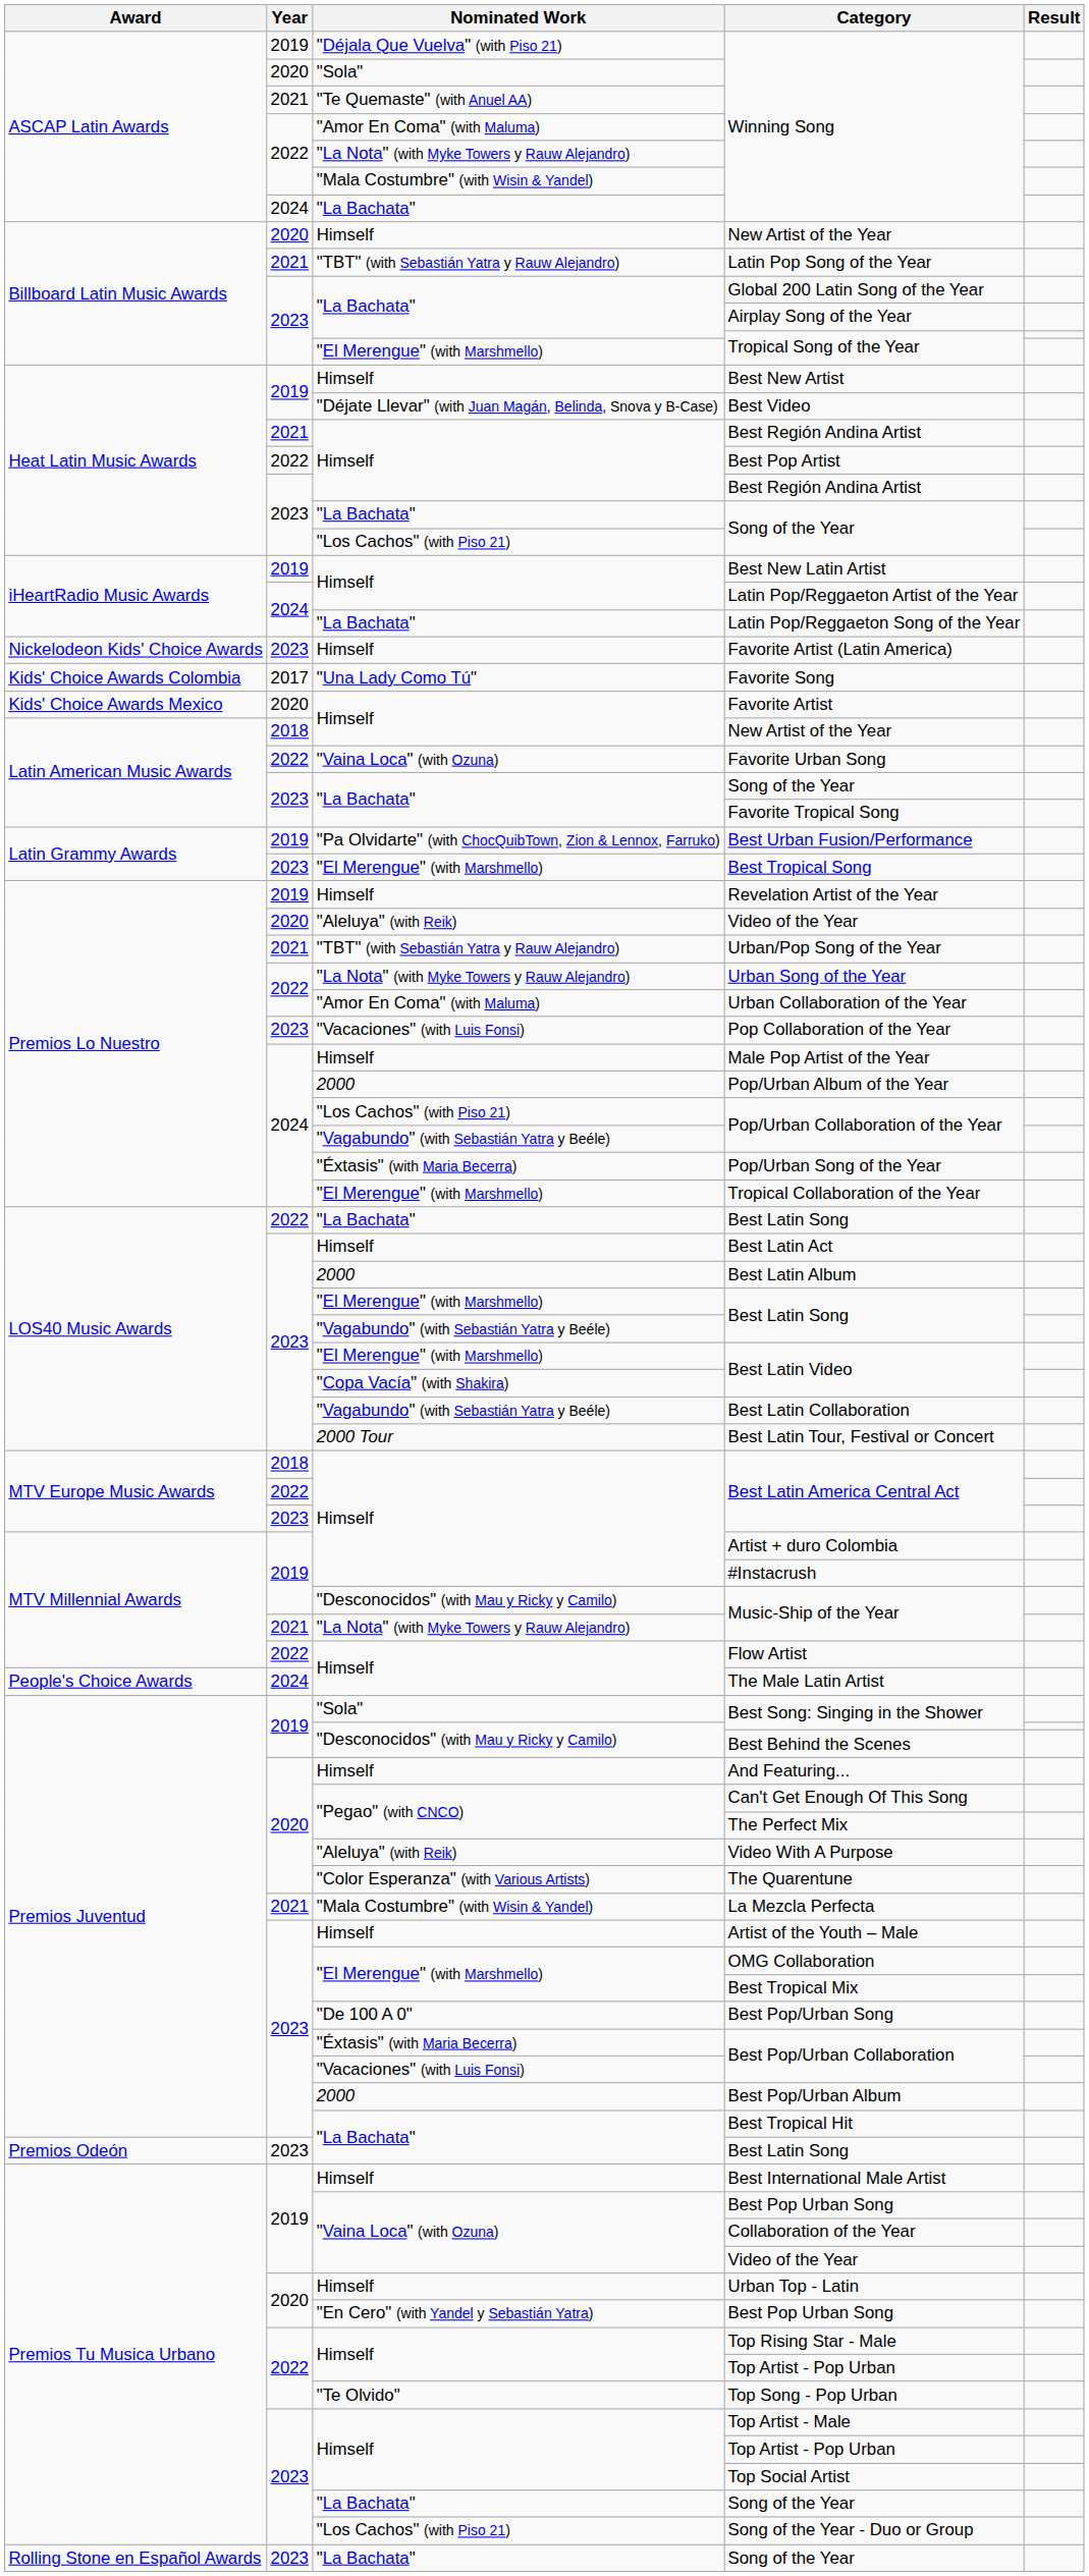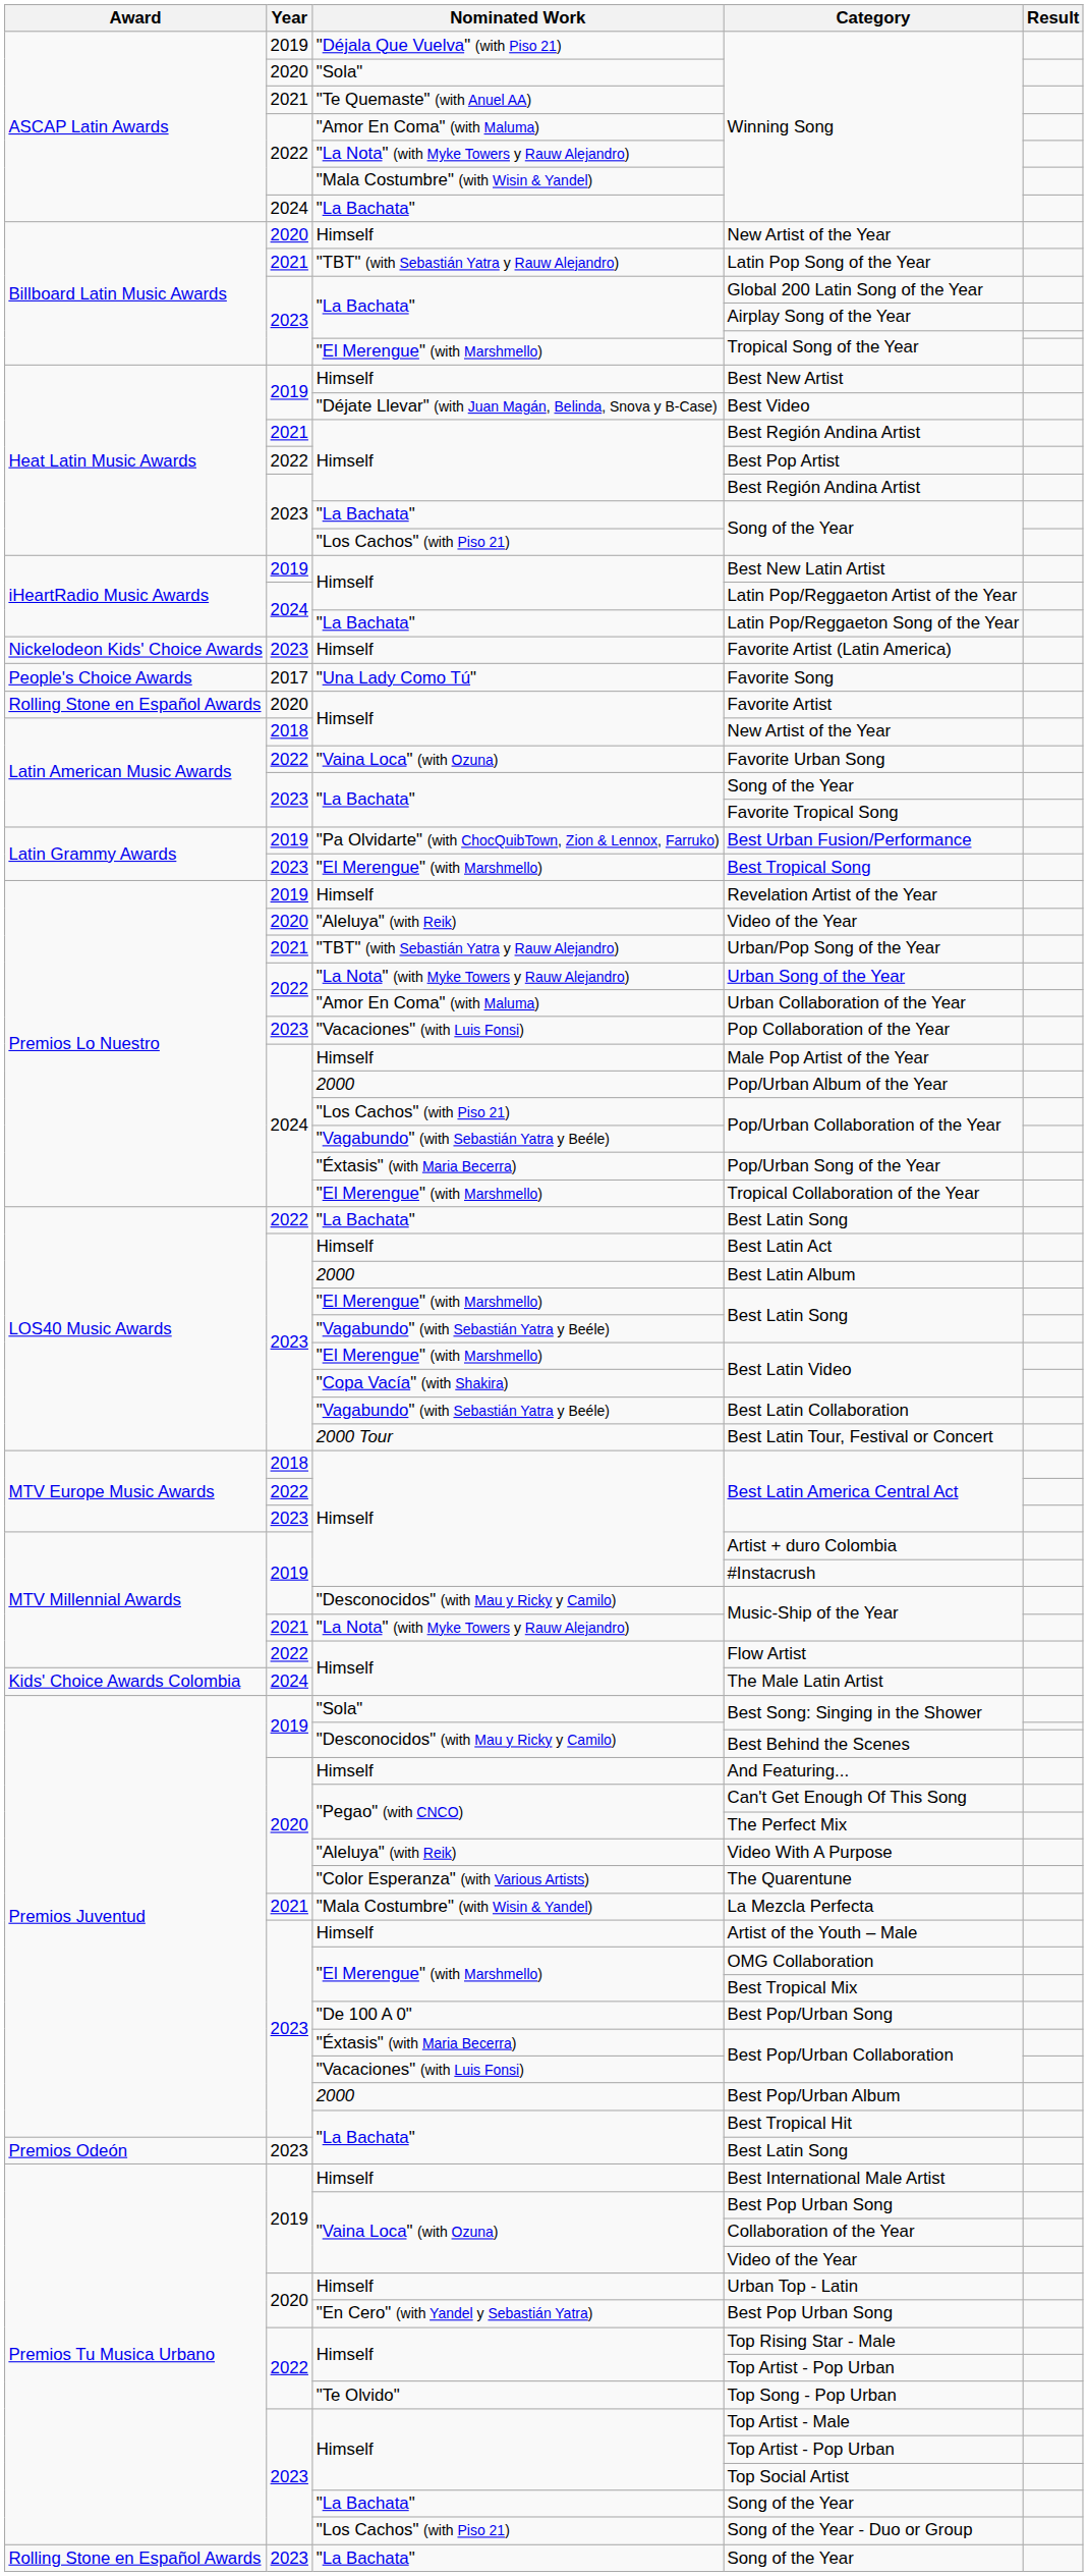 <table class="wikitable plainrowheaders">
 <tr>
 <th scope="col">Award</th>
 <th scope="col">Year</th>
 <th scope="col">Nominated Work</th>
 <th scope="col">Category</th>
 <th scope="col">Result</th>
 </tr>
 <tr>
 <td rowspan="7"><a href='#'>ASCAP Latin Awards</a></td>
 <td>2019</td>
 <td>"<a href='#'>Déjala Que Vuelva</a>" <small>(with <a href='#'>Piso 21</a>)</small></td>
 <td rowspan="7">Winning Song</td>
 <td></td>
 </tr>
 <tr>
 <td>2020</td>
 <td>"Sola"</td>
 <td></td>
 </tr>
 <tr>
 <td>2021</td>
 <td>"Te Quemaste" <small>(with <a href='#'>Anuel AA</a>)</small></td>
 <td></td>
 </tr>
 <tr>
 <td rowspan="3">2022</td>
 <td>"Amor En Coma" <small>(with <a href='#'>Maluma</a>)</small></td>
 <td></td>
 </tr>
 <tr>
 <td>"<a href='#'>La Nota</a>" <small>(with <a href='#'>Myke Towers</a> y <a href='#'>Rauw Alejandro</a>)</small></td>
 <td></td>
 </tr>
 <tr>
 <td>"Mala Costumbre" <small>(with <a href='#'>Wisin & Yandel</a>)</small></td>
 <td></td>
 </tr>
 <tr>
 <td>2024</td>
 <td>"<a href='#'>La Bachata</a>"</td>
 <td></td>
 </tr>
 <tr>
 <td rowspan="6"><a href='#'>Billboard Latin Music Awards</a></td>
 <td><a href='#'>2020</a></td>
 <td>Himself</td>
 <td>New Artist of the Year</td>
 <td></td>
 </tr>
 <tr>
 <td><a href='#'>2021</a></td>
 <td>"TBT" <small>(with <a href='#'>Sebastián Yatra</a> y <a href='#'>Rauw Alejandro</a>)</small></td>
 <td>Latin Pop Song of the Year</td>
 <td></td>
 </tr>
 <tr>
 <td rowspan="4"><a href='#'>2023</a></td>
 <td rowspan="3">"<a href='#'>La Bachata</a>"</td>
 <td>Global 200 Latin Song of the Year</td>
 <td></td>
 </tr>
 <tr>
 <td>Airplay Song of the Year</td>
 <td></td>
 </tr>
 <tr>
 <td rowspan="2">Tropical Song of the Year</td>
 <td></td>
 </tr>
 <tr>
 <td>"<a href='#'>El Merengue</a>" <small>(with <a href='#'>Marshmello</a>)</small></td>
 <td></td>
 </tr>
 <tr>
 <td rowspan="7"><a href='#'>Heat Latin Music Awards</a></td>
 <td rowspan="2"><a href='#'>2019</a></td>
 <td>Himself</td>
 <td>Best New Artist</td>
 <td></td>
 </tr>
 <tr>
 <td>"Déjate Llevar" <small>(with <a href='#'>Juan Magán</a>, <a href='#'>Belinda</a>, Snova y B-Case)</small></td>
 <td>Best Video</td>
 <td></td>
 </tr>
 <tr>
 <td><a href='#'>2021</a></td>
 <td rowspan="3">Himself</td>
 <td>Best Región Andina Artist</td>
 <td></td>
 </tr>
 <tr>
 <td>2022</td>
 <td>Best Pop Artist</td>
 <td></td>
 </tr>
 <tr>
 <td rowspan="3">2023</td>
 <td>Best Región Andina Artist</td>
 <td></td>
 </tr>
 <tr>
 <td>"<a href='#'>La Bachata</a>"</td>
 <td rowspan="2">Song of the Year</td>
 <td></td>
 </tr>
 <tr>
 <td>"Los Cachos" <small>(with <a href='#'>Piso 21</a>)</small></td>
 <td></td>
 </tr>
 <tr>
 <td rowspan="3"><a href='#'>iHeartRadio Music Awards</a></td>
 <td><a href='#'>2019</a></td>
 <td rowspan="2">Himself</td>
 <td>Best New Latin Artist</td>
 <td></td>
 </tr>
 <tr>
 <td rowspan="2"><a href='#'>2024</a></td>
 <td>Latin Pop/Reggaeton Artist of the Year</td>
 <td></td>
 </tr>
 <tr>
 <td>"<a href='#'>La Bachata</a>"</td>
 <td>Latin Pop/Reggaeton Song of the Year</td>
 <td></td>
 </tr>
 <tr>
 <td><a href='#'>Nickelodeon Kids' Choice Awards</a></td>
 <td><a href='#'>2023</a></td>
 <td>Himself</td>
 <td>Favorite Artist (Latin America)</td>
 <td></td>
 </tr>
 <tr>
-<td><a href='#'>Kids' Choice Awards Colombia</a></td>
+<td><a href='#'>People's Choice Awards</a></td>
 <td>2017</td>
 <td>"<a href='#'>Una Lady Como Tú</a>"</td>
 <td>Favorite Song</td>
 <td></td>
 </tr>
 <tr>
-<td><a href='#'>Kids' Choice Awards Mexico</a></td>
+<td><a href='#'>Rolling Stone en Español Awards</a></td>
 <td>2020</td>
 <td rowspan="2">Himself</td>
 <td>Favorite Artist</td>
 <td></td>
 </tr>
 <tr>
 <td rowspan="4"><a href='#'>Latin American Music Awards</a></td>
 <td><a href='#'>2018</a></td>
 <td>New Artist of the Year</td>
 <td></td>
 </tr>
 <tr>
 <td><a href='#'>2022</a></td>
 <td>"<a href='#'>Vaina Loca</a>" <small>(with <a href='#'>Ozuna</a>)</small></td>
 <td>Favorite Urban Song</td>
 <td></td>
 </tr>
 <tr>
 <td rowspan="2"><a href='#'>2023</a></td>
 <td rowspan="2">"<a href='#'>La Bachata</a>"</td>
 <td>Song of the Year</td>
 <td></td>
 </tr>
 <tr>
 <td>Favorite Tropical Song</td>
 <td></td>
 </tr>
 <tr>
 <td rowspan="2"><a href='#'>Latin Grammy Awards</a></td>
 <td><a href='#'>2019</a></td>
 <td>"Pa Olvidarte" <small>(with <a href='#'>ChocQuibTown</a>, <a href='#'>Zion & Lennox</a>, <a href='#'>Farruko</a>)</small></td>
 <td><a href='#'>Best Urban Fusion/Performance</a></td>
 <td></td>
 </tr>
 <tr>
 <td><a href='#'>2023</a></td>
 <td>"<a href='#'>El Merengue</a>" <small>(with <a href='#'>Marshmello</a>)</small></td>
 <td><a href='#'>Best Tropical Song</a></td>
 <td></td>
 </tr>
 <tr>
 <td rowspan="12"><a href='#'>Premios Lo Nuestro</a></td>
 <td><a href='#'>2019</a></td>
 <td>Himself</td>
 <td>Revelation Artist of the Year</td>
 <td></td>
 </tr>
 <tr>
 <td><a href='#'>2020</a></td>
 <td>"Aleluya" <small>(with <a href='#'>Reik</a>)</small></td>
 <td>Video of the Year</td>
 <td></td>
 </tr>
 <tr>
 <td><a href='#'>2021</a></td>
 <td>"TBT" <small>(with <a href='#'>Sebastián Yatra</a> y <a href='#'>Rauw Alejandro</a>)</small></td>
 <td>Urban/Pop Song of the Year</td>
 <td></td>
 </tr>
 <tr>
 <td rowspan="2"><a href='#'>2022</a></td>
 <td>"<a href='#'>La Nota</a>" <small>(with <a href='#'>Myke Towers</a> y <a href='#'>Rauw Alejandro</a>)</small></td>
 <td><a href='#'>Urban Song of the Year</a></td>
 <td></td>
 </tr>
 <tr>
 <td>"Amor En Coma" <small>(with <a href='#'>Maluma</a>)</small></td>
 <td>Urban Collaboration of the Year</td>
 <td></td>
 </tr>
 <tr>
 <td><a href='#'>2023</a></td>
 <td>"Vacaciones" <small>(with <a href='#'>Luis Fonsi</a>)</small></td>
 <td>Pop Collaboration of the Year</td>
 <td></td>
 </tr>
 <tr>
 <td rowspan="6">2024</td>
 <td>Himself</td>
 <td>Male Pop Artist of the Year</td>
 <td></td>
 </tr>
 <tr>
 <td><em>2000</em></td>
 <td>Pop/Urban Album of the Year</td>
 <td></td>
 </tr>
 <tr>
 <td>"Los Cachos" <small>(with <a href='#'>Piso 21</a>)</small></td>
 <td rowspan="2">Pop/Urban Collaboration of the Year</td>
 <td></td>
 </tr>
 <tr>
 <td>"<a href='#'>Vagabundo</a>" <small>(with <a href='#'>Sebastián Yatra</a> y Beéle)</small></td>
 <td></td>
 </tr>
 <tr>
 <td>"Éxtasis" <small>(with <a href='#'>Maria Becerra</a>)</small></td>
 <td>Pop/Urban Song of the Year</td>
 <td></td>
 </tr>
 <tr>
 <td>"<a href='#'>El Merengue</a>" <small>(with <a href='#'>Marshmello</a>)</small></td>
 <td>Tropical Collaboration of the Year</td>
 <td></td>
 </tr>
 <tr>
 <td rowspan="9"><a href='#'>LOS40 Music Awards</a></td>
 <td><a href='#'>2022</a></td>
 <td>"<a href='#'>La Bachata</a>"</td>
 <td>Best Latin Song</td>
 <td></td>
 </tr>
 <tr>
 <td rowspan="8"><a href='#'>2023</a></td>
 <td>Himself</td>
 <td>Best Latin Act</td>
 <td></td>
 </tr>
 <tr>
 <td><em>2000</em></td>
 <td>Best Latin Album</td>
 <td></td>
 </tr>
 <tr>
 <td>"<a href='#'>El Merengue</a>" <small>(with <a href='#'>Marshmello</a>)</small></td>
 <td rowspan="2">Best Latin Song</td>
 <td></td>
 </tr>
 <tr>
 <td>"<a href='#'>Vagabundo</a>" <small>(with <a href='#'>Sebastián Yatra</a> y Beéle)</small></td>
 <td></td>
 </tr>
 <tr>
 <td>"<a href='#'>El Merengue</a>" <small>(with <a href='#'>Marshmello</a>)</small></td>
 <td rowspan="2">Best Latin Video</td>
 <td></td>
 </tr>
 <tr>
 <td>"<a href='#'>Copa Vacía</a>" <small>(with <a href='#'>Shakira</a>)</small></td>
 <td></td>
 </tr>
 <tr>
 <td>"<a href='#'>Vagabundo</a>" <small>(with <a href='#'>Sebastián Yatra</a> y Beéle)</small></td>
 <td>Best Latin Collaboration</td>
 <td></td>
 </tr>
 <tr>
 <td><em>2000 Tour</em></td>
 <td>Best Latin Tour, Festival or Concert</td>
 <td></td>
 </tr>
 <tr>
 <td rowspan="3"><a href='#'>MTV Europe Music Awards</a></td>
 <td><a href='#'>2018</a></td>
 <td rowspan="5">Himself</td>
 <td rowspan="3"><a href='#'>Best Latin America Central Act</a></td>
 <td></td>
 </tr>
 <tr>
 <td><a href='#'>2022</a></td>
 <td></td>
 </tr>
 <tr>
 <td><a href='#'>2023</a></td>
 <td></td>
 </tr>
 <tr>
 <td rowspan="5"><a href='#'>MTV Millennial Awards</a></td>
 <td rowspan="3"><a href='#'>2019</a></td>
 <td>Artist + duro Colombia</td>
 <td></td>
 </tr>
 <tr>
 <td>#Instacrush</td>
 <td></td>
 </tr>
 <tr>
 <td>"Desconocidos" <small>(with <a href='#'>Mau y Ricky</a> y <a href='#'>Camilo</a>)</small></td>
 <td rowspan="2">Music-Ship of the Year</td>
 <td></td>
 </tr>
 <tr>
 <td><a href='#'>2021</a></td>
 <td>"<a href='#'>La Nota</a>" <small>(with <a href='#'>Myke Towers</a> y <a href='#'>Rauw Alejandro</a>)</small></td>
 <td></td>
 </tr>
 <tr>
 <td><a href='#'>2022</a></td>
 <td rowspan="2">Himself</td>
 <td>Flow Artist</td>
 <td></td>
 </tr>
 <tr>
-<td><a href='#'>People's Choice Awards</a></td>
+<td><a href='#'>Kids' Choice Awards Colombia</a></td>
 <td><a href='#'>2024</a></td>
 <td>The Male Latin Artist</td>
 <td></td>
 </tr>
 <tr>
 <td rowspan="17"><a href='#'>Premios Juventud</a></td>
 <td rowspan="3"><a href='#'>2019</a></td>
 <td>"Sola"</td>
 <td rowspan="2">Best Song: Singing in the Shower</td>
 <td></td>
 </tr>
 <tr>
 <td rowspan="2">"Desconocidos" <small>(with <a href='#'>Mau y Ricky</a> y <a href='#'>Camilo</a>)</small></td>
 <td></td>
 </tr>
 <tr>
 <td>Best Behind the Scenes</td>
 <td></td>
 </tr>
 <tr>
 <td rowspan="5"><a href='#'>2020</a></td>
 <td>Himself</td>
 <td>And Featuring...</td>
 <td></td>
 </tr>
 <tr>
 <td rowspan="2">"Pegao" <small>(with <a href='#'>CNCO</a>)</small></td>
 <td>Can't Get Enough Of This Song</td>
 <td></td>
 </tr>
 <tr>
 <td>The Perfect Mix</td>
 <td></td>
 </tr>
 <tr>
 <td>"Aleluya" <small>(with <a href='#'>Reik</a>)</small></td>
 <td>Video With A Purpose</td>
 <td></td>
 </tr>
 <tr>
 <td>"Color Esperanza" <small>(with <a href='#'>Various Artists</a>)</small></td>
 <td>The Quarentune</td>
 <td></td>
 </tr>
 <tr>
 <td><a href='#'>2021</a></td>
 <td>"Mala Costumbre" <small>(with <a href='#'>Wisin & Yandel</a>)</small></td>
 <td>La Mezcla Perfecta</td>
 <td></td>
 </tr>
 <tr>
 <td rowspan="8"><a href='#'>2023</a></td>
 <td>Himself</td>
 <td>Artist of the Youth – Male</td>
 <td></td>
 </tr>
 <tr>
 <td rowspan="2">"<a href='#'>El Merengue</a>" <small>(with <a href='#'>Marshmello</a>)</small></td>
 <td>OMG Collaboration</td>
 <td></td>
 </tr>
 <tr>
 <td>Best Tropical Mix</td>
 <td></td>
 </tr>
 <tr>
 <td>"De 100 A 0"</td>
 <td>Best Pop/Urban Song</td>
 <td></td>
 </tr>
 <tr>
 <td>"Éxtasis" <small>(with <a href='#'>Maria Becerra</a>)</small></td>
 <td rowspan="2">Best Pop/Urban Collaboration</td>
 <td></td>
 </tr>
 <tr>
 <td>"Vacaciones" <small>(with <a href='#'>Luis Fonsi</a>)</small></td>
 <td></td>
 </tr>
 <tr>
 <td><em>2000</em></td>
 <td>Best Pop/Urban Album</td>
 <td></td>
 </tr>
 <tr>
 <td rowspan="2">"<a href='#'>La Bachata</a>"</td>
 <td>Best Tropical Hit</td>
 <td></td>
 </tr>
 <tr>
 <td><a href='#'>Premios Odeón</a></td>
 <td>2023</td>
 <td>Best Latin Song</td>
 <td></td>
 </tr>
 <tr>
 <td rowspan="14"><a href='#'>Premios Tu Musica Urbano</a></td>
 <td rowspan="4">2019</td>
 <td>Himself</td>
 <td>Best International Male Artist</td>
 <td></td>
 </tr>
 <tr>
 <td rowspan="3">"<a href='#'>Vaina Loca</a>" <small>(with <a href='#'>Ozuna</a>)</small></td>
 <td>Best Pop Urban Song</td>
 <td></td>
 </tr>
 <tr>
 <td>Collaboration of the Year</td>
 <td></td>
 </tr>
 <tr>
 <td>Video of the Year</td>
 <td></td>
 </tr>
 <tr>
 <td rowspan="2">2020</td>
 <td>Himself</td>
 <td>Urban Top - Latin</td>
 <td></td>
 </tr>
 <tr>
 <td>"En Cero" <small>(with <a href='#'>Yandel</a> y <a href='#'>Sebastián Yatra</a>)</small></td>
 <td>Best Pop Urban Song</td>
 <td></td>
 </tr>
 <tr>
 <td rowspan="3"><a href='#'>2022</a></td>
 <td rowspan="2">Himself</td>
 <td>Top Rising Star - Male</td>
 <td></td>
 </tr>
 <tr>
 <td>Top Artist - Pop Urban</td>
 <td></td>
 </tr>
 <tr>
 <td>"Te Olvido"</td>
 <td>Top Song - Pop Urban</td>
 <td></td>
 </tr>
 <tr>
 <td rowspan="5"><a href='#'>2023</a></td>
 <td rowspan="3">Himself</td>
 <td>Top Artist - Male</td>
 <td></td>
 </tr>
 <tr>
 <td>Top Artist - Pop Urban</td>
 <td></td>
 </tr>
 <tr>
 <td>Top Social Artist</td>
 <td></td>
 </tr>
 <tr>
 <td>"<a href='#'>La Bachata</a>"</td>
 <td>Song of the Year</td>
 <td></td>
 </tr>
 <tr>
 <td>"Los Cachos" <small>(with <a href='#'>Piso 21</a>)</small></td>
 <td>Song of the Year - Duo or Group</td>
 <td></td>
 </tr>
 <tr>
 <td><a href='#'>Rolling Stone en Español Awards</a></td>
 <td><a href='#'>2023</a></td>
 <td>"<a href='#'>La Bachata</a>"</td>
 <td>Song of the Year</td>
 <td></td>
 </tr>
 </table>
